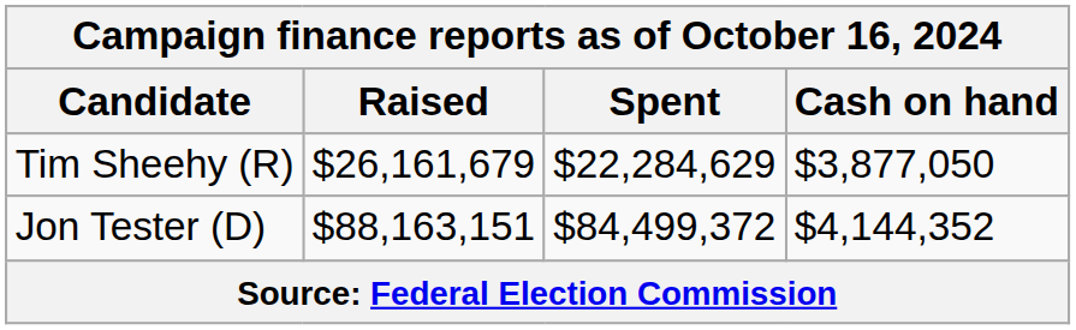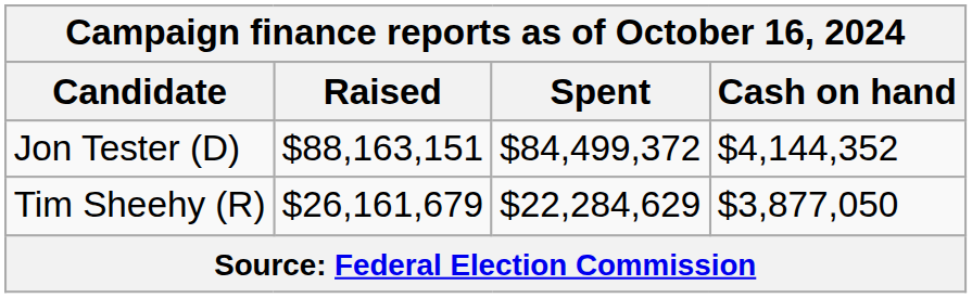 <table class="wikitable sortable">
 <tr>
 <th colspan=4>Campaign finance reports as of October 16, 2024</th>
 </tr>
 <tr style="text-align:center;">
 <th>Candidate</th>
 <th>Raised</th>
 <th>Spent</th>
 <th>Cash on hand</th>
 </tr>
 <tr>
+<td>Jon Tester (D)</td>
+<td>$88,163,151</td>
+<td>$84,499,372</td>
+<td>$4,144,352</td>
+</tr>
+<tr>
 <td>Tim Sheehy (R)</td>
 <td>$26,161,679</td>
 <td>$22,284,629</td>
 <td>$3,877,050</td>
 </tr>
 <tr>
-<td>Jon Tester (D)</td>
-<td>$88,163,151</td>
-<td>$84,499,372</td>
-<td>$4,144,352</td>
-</tr>
-<tr>
 <th colspan="4"><small>Source: <a href='#'>Federal Election Commission</a></small></th>
 </tr>
 </table>
